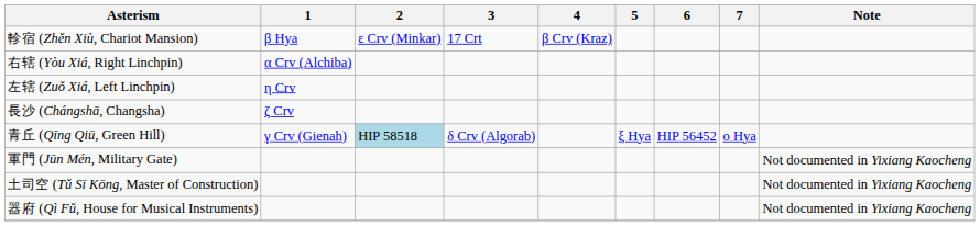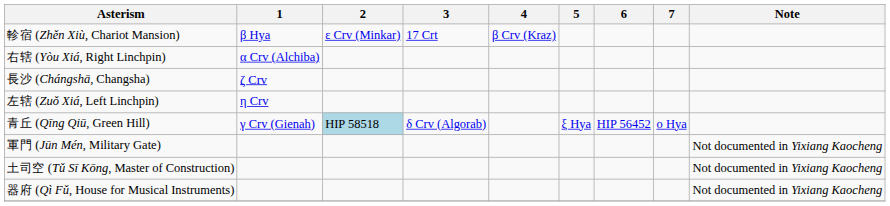 <table class = "wikitable">
 <tr>
 <th>Asterism</th>
 <th>1</th>
 <th>2</th>
 <th>3</th>
 <th>4</th>
 <th>5</th>
 <th>6</th>
 <th>7</th>
 <th>Note</th>
 </tr>
 <tr>
 <td>軫宿 (<em>Zhěn Xiù</em>, Chariot Mansion)</td>
 <td><a href='#'>β Hya</a></td>
 <td><a href='#'>ε Crv (Minkar)</a></td>
 <td><a href='#'>17 Crt</a></td>
 <td><a href='#'>β Crv (Kraz)</a></td>
 <td></td>
 <td></td>
 <td></td>
 <td></td>
 </tr>
 <tr>
 <td>右辖 (<em>Yòu Xiá</em>, Right Linchpin)</td>
 <td><a href='#'>α Crv (Alchiba)</a></td>
 <td></td>
 <td></td>
 <td></td>
 <td></td>
 <td></td>
 <td></td>
 <td></td>
 </tr>
 <tr>
-<td>左辖 (<em>Zuǒ Xiá</em>, Left Linchpin)</td>
-<td><a href='#'>η Crv</a></td>
+<td>長沙 (<em>Chángshā</em>, Changsha)</td>
+<td><a href='#'>ζ Crv</a></td>
 <td></td>
 <td></td>
 <td></td>
 <td></td>
 <td></td>
 <td></td>
 <td></td>
 </tr>
 <tr>
-<td>長沙 (<em>Chángshā</em>, Changsha)</td>
-<td><a href='#'>ζ Crv</a></td>
+<td>左辖 (<em>Zuǒ Xiá</em>, Left Linchpin)</td>
+<td><a href='#'>η Crv</a></td>
 <td></td>
 <td></td>
 <td></td>
 <td></td>
 <td></td>
 <td></td>
 <td></td>
 </tr>
 <tr>
 <td>青丘 (<em>Qīng Qiū</em>, Green Hill)</td>
 <td><a href='#'>γ Crv (Gienah)</a></td>
 <td style="background: lightblue;">HIP 58518</td>
 <td><a href='#'>δ Crv (Algorab)</a></td>
 <td></td>
 <td><a href='#'>ξ Hya</a></td>
 <td><a href='#'>HIP 56452</a></td>
 <td><a href='#'>ο Hya</a></td>
 <td></td>
 </tr>
 <tr>
 <td>軍門 (<em>Jūn Mén</em>, Military Gate)</td>
 <td></td>
 <td></td>
 <td></td>
 <td></td>
 <td></td>
 <td></td>
 <td></td>
 <td>Not documented in <em>Yixiang Kaocheng</em></td>
 </tr>
 <tr>
 <td>土司空 (<em>Tǔ Sī Kōng</em>, Master of Construction)</td>
 <td></td>
 <td></td>
 <td></td>
 <td></td>
 <td></td>
 <td></td>
 <td></td>
 <td>Not documented in <em>Yixiang Kaocheng</em></td>
 </tr>
 <tr>
 <td>器府 (<em>Qì Fǔ</em>, House for Musical Instruments)</td>
 <td></td>
 <td></td>
 <td></td>
 <td></td>
 <td></td>
 <td></td>
 <td></td>
 <td>Not documented in <em>Yixiang Kaocheng</em></td>
 </tr>
 <tr>
 </tr>
 </table>
